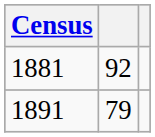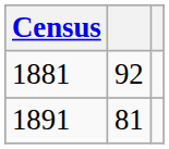 <table class="wikitable sortable">
 <tr>
 <th><a href='#'>Census</a></th>
 <th></th>
 <th scope="col" class="unsortable"></th>
 </tr>
 <tr>
 <td>1881</td>
 <td>92</td>
 <td></td>
 </tr>
 <tr>
 <td>1891</td>
-<td>79</td>
+<td>81</td>
 <td></td>
 </tr>
 </table>
